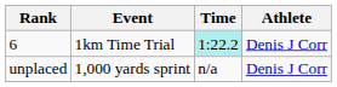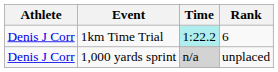 <table class="wikitable">
 <tr>
-<th>Rank</th>
+<th>Athlete</th>
 <th>Event</th>
 <th>Time</th>
-<th>Athlete</th>
+<th>Rank</th>
 </tr>
 <tr>
-<td>6</td>
+<td><a href='#'>Denis J Corr</a></td>
 <td>1km Time Trial</td>
 <td style="background: paleturquoise;">1:22.2</td>
-<td><a href='#'>Denis J Corr</a></td>
+<td>6</td>
 </tr>
 <tr>
+<td><a href='#'>Denis J Corr</a></td>
+<td>1,000 yards sprint</td>
+<td style="background: lightgrey;">n/a</td>
 <td>unplaced</td>
-<td>1,000 yards sprint</td>
-<td>n/a</td>
-<td><a href='#'>Denis J Corr</a></td>
 </tr>
 </table>
